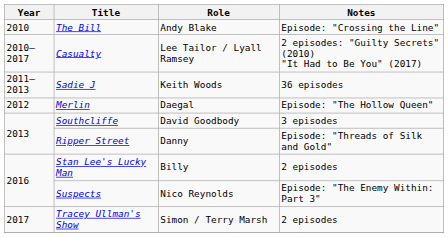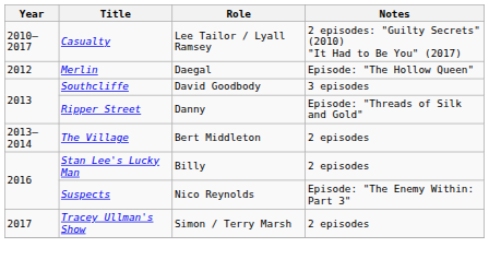 <table class = "wikitable sortable">
 <tr>
 <th>Year</th>
 <th>Title</th>
 <th>Role</th>
 <th class = "unsortable">Notes</th>
 </tr>
 <tr>
-<td>2010</td>
-<td><em><a href='#'>The Bill</a></em></td>
-<td>Andy Blake</td>
-<td>Episode: "Crossing the Line"</td>
-</tr>
-<tr>
 <td>2010–2017</td>
 <td><em><a href='#'>Casualty</a></em></td>
 <td>Lee Tailor / Lyall Ramsey</td>
 <td>2 episodes: "Guilty Secrets" (2010)<br>"It Had to Be You" (2017)</td>
-</tr>
-<tr>
-<td>2011–2013</td>
-<td><em><a href='#'>Sadie J</a></em></td>
-<td>Keith Woods</td>
-<td>36 episodes</td>
 </tr>
 <tr>
 <td>2012</td>
 <td><em><a href='#'>Merlin</a></em></td>
 <td>Daegal</td>
 <td>Episode: "The Hollow Queen"</td>
 </tr>
 <tr>
 <td rowspan="2">2013</td>
 <td><em><a href='#'>Southcliffe</a></em></td>
 <td>David Goodbody</td>
 <td>3 episodes</td>
 </tr>
 <tr>
 <td><em><a href='#'>Ripper Street</a></em></td>
 <td>Danny</td>
 <td>Episode: "Threads of Silk and Gold"</td>
+</tr>
+<tr>
+<td>2013–2014</td>
+<td><em><a href='#'>The Village</a></em></td>
+<td>Bert Middleton</td>
+<td>2 episodes</td>
 </tr>
 <tr>
 <td rowspan="2">2016</td>
 <td><em><a href='#'>Stan Lee's Lucky Man</a></em></td>
 <td>Billy</td>
 <td>2 episodes</td>
 </tr>
 <tr>
 <td><em><a href='#'>Suspects</a></em></td>
 <td>Nico Reynolds</td>
 <td>Episode: "The Enemy Within: Part 3"</td>
 </tr>
 <tr>
 <td>2017</td>
 <td><em><a href='#'>Tracey Ullman's Show</a></em></td>
 <td>Simon / Terry Marsh</td>
 <td>2 episodes</td>
 </tr>
 <tr>
 </tr>
 </table>
